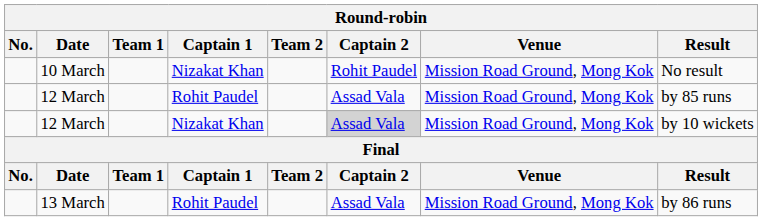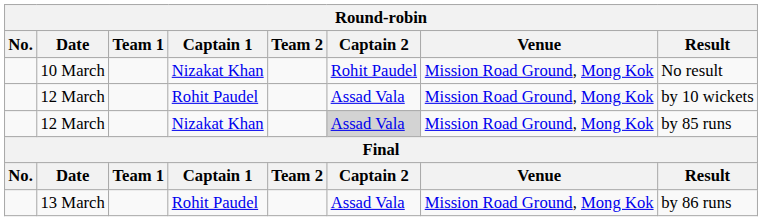 <table class="wikitable">
 <tr>
 <th colspan="9">Round-robin</th>
 </tr>
 <tr>
 <th>No.</th>
 <th>Date</th>
 <th>Team 1</th>
 <th>Captain 1</th>
 <th>Team 2</th>
 <th>Captain 2</th>
 <th>Venue</th>
 <th>Result</th>
 </tr>
 <tr>
 <td></td>
 <td>10 March</td>
 <td></td>
 <td><a href='#'>Nizakat Khan</a></td>
 <td></td>
 <td><a href='#'>Rohit Paudel</a></td>
 <td><a href='#'>Mission Road Ground</a>, <a href='#'>Mong Kok</a></td>
 <td>No result</td>
 </tr>
 <tr>
 <td></td>
 <td>12 March</td>
 <td></td>
 <td><a href='#'>Rohit Paudel</a></td>
 <td></td>
 <td><a href='#'>Assad Vala</a></td>
 <td><a href='#'>Mission Road Ground</a>, <a href='#'>Mong Kok</a></td>
-<td> by 85 runs</td>
+<td> by 10 wickets</td>
 </tr>
 <tr>
 <td></td>
 <td>12 March</td>
 <td></td>
 <td><a href='#'>Nizakat Khan</a></td>
 <td></td>
 <td style="background: lightgrey;"><a href='#'>Assad Vala</a></td>
 <td><a href='#'>Mission Road Ground</a>, <a href='#'>Mong Kok</a></td>
-<td> by 10 wickets</td>
+<td> by 85 runs</td>
 </tr>
 <tr>
 <th colspan="8">Final</th>
 </tr>
 <tr>
 <th>No.</th>
 <th>Date</th>
 <th>Team 1</th>
 <th>Captain 1</th>
 <th>Team 2</th>
 <th>Captain 2</th>
 <th>Venue</th>
 <th>Result</th>
 </tr>
 <tr>
 <td></td>
 <td>13 March</td>
 <td></td>
 <td><a href='#'>Rohit Paudel</a></td>
 <td></td>
 <td><a href='#'>Assad Vala</a></td>
 <td><a href='#'>Mission Road Ground</a>, <a href='#'>Mong Kok</a></td>
 <td> by 86 runs</td>
 </tr>
 </table>
